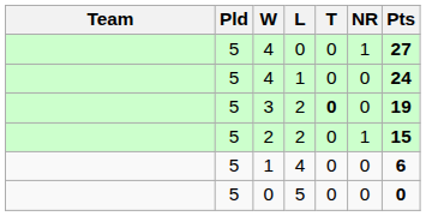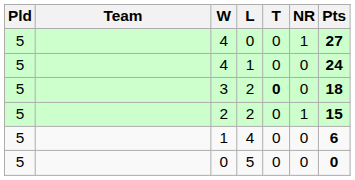 <table class="wikitable" style="text-align:center">
 <tr>
+<th width=20 abbr="Played">Pld</th>
 <th width=175>Team</th>
-<th width=20 abbr="Played">Pld</th>
 <th width=20 abbr="Won">W</th>
 <th width=20 abbr="Lost">L</th>
 <th width=20 abbr="Tied">T</th>
 <th width=20 abbr="No Result">NR</th>
 <th width=20 abbr="Points">Pts</th>
 </tr>
 <tr bgcolor="#ccffcc">
+<td>5</td>
 <td align="left"></td>
-<td>5</td>
 <td>4</td>
 <td>0</td>
 <td>0</td>
 <td>1</td>
 <td><strong>27</strong></td>
 </tr>
 <tr bgcolor="#ccffcc">
+<td>5</td>
 <td align="left"></td>
-<td>5</td>
 <td>4</td>
 <td>1</td>
 <td>0</td>
 <td>0</td>
 <td><strong>24</strong></td>
 </tr>
 <tr bgcolor="#ccffcc">
+<td>5</td>
 <td align="left"></td>
-<td>5</td>
 <td>3</td>
 <td>2</td>
 <td><strong>0</strong></td>
 <td>0</td>
-<td><strong>19</strong></td>
+<td><strong>18</strong></td>
 </tr>
 <tr bgcolor="#ccffcc">
+<td>5</td>
 <td align="left"></td>
-<td>5</td>
 <td>2</td>
 <td>2</td>
 <td>0</td>
 <td>1</td>
 <td><strong>15</strong></td>
 </tr>
 <tr>
+<td>5</td>
 <td align="left"></td>
-<td>5</td>
 <td>1</td>
 <td>4</td>
 <td>0</td>
 <td>0</td>
 <td><strong>6</strong></td>
 </tr>
 <tr>
+<td>5</td>
 <td align="left"></td>
-<td>5</td>
 <td>0</td>
 <td>5</td>
 <td>0</td>
 <td>0</td>
 <td><strong>0</strong></td>
 </tr>
 </table>
